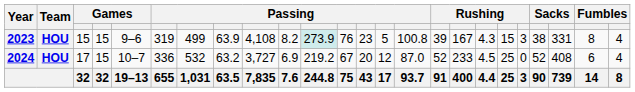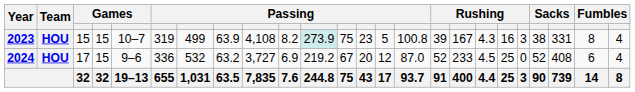 <table class="wikitable" style="text-align:center;">
 <tr>
 <th rowspan="2">Year</th>
 <th rowspan="2">Team</th>
 <th colspan="3">Games</th>
 <th colspan="10">Passing</th>
 <th colspan="5">Rushing</th>
 <th colspan="2">Sacks</th>
 <th colspan="2">Fumbles</th>
 </tr>
 <tr>
 <th></th>
 <th></th>
 <th></th>
 <th></th>
 <th></th>
 <th></th>
 <th></th>
 <th></th>
 <th></th>
 <th></th>
 <th></th>
 <th></th>
 <th></th>
 <th></th>
 <th></th>
 <th></th>
 <th></th>
 <th></th>
 <th></th>
 <th></th>
 <th></th>
 <th></th>
 </tr>
 <tr>
 <th><a href='#'>2023</a></th>
 <th><a href='#'>HOU</a></th>
 <td>15</td>
 <td>15</td>
-<td>9–6</td>
+<td>10–7</td>
 <td>319</td>
 <td>499</td>
 <td>63.9</td>
 <td>4,108</td>
 <td>8.2</td>
 <td style="background:#cfecec;">273.9</td>
-<td>76</td>
+<td>75</td>
 <td>23</td>
 <td>5</td>
 <td>100.8</td>
 <td>39</td>
 <td>167</td>
 <td>4.3</td>
-<td>15</td>
+<td>16</td>
 <td>3</td>
 <td>38</td>
 <td>331</td>
 <td>8</td>
 <td>4</td>
 </tr>
 <tr>
 <th><a href='#'>2024</a></th>
 <th><a href='#'>HOU</a></th>
 <td>17</td>
 <td>15</td>
-<td>10–7</td>
+<td>9–6</td>
 <td>336</td>
 <td>532</td>
 <td>63.2</td>
 <td>3,727</td>
 <td>6.9</td>
 <td>219.2</td>
 <td>67</td>
 <td>20</td>
 <td>12</td>
 <td>87.0</td>
 <td>52</td>
 <td>233</td>
 <td>4.5</td>
 <td>25</td>
 <td>0</td>
 <td>52</td>
 <td>408</td>
 <td>6</td>
 <td>4</td>
 </tr>
 <tr>
 <th colspan="2"></th>
 <th>32</th>
 <th>32</th>
 <th>19–13</th>
 <th>655</th>
 <th>1,031</th>
 <th>63.5</th>
 <th>7,835</th>
 <th>7.6</th>
 <th>244.8</th>
 <th>75</th>
 <th>43</th>
 <th>17</th>
 <th>93.7</th>
 <th>91</th>
 <th>400</th>
 <th>4.4</th>
 <th>25</th>
 <th>3</th>
 <th>90</th>
 <th>739</th>
 <th>14</th>
 <th>8</th>
 </tr>
 </table>
